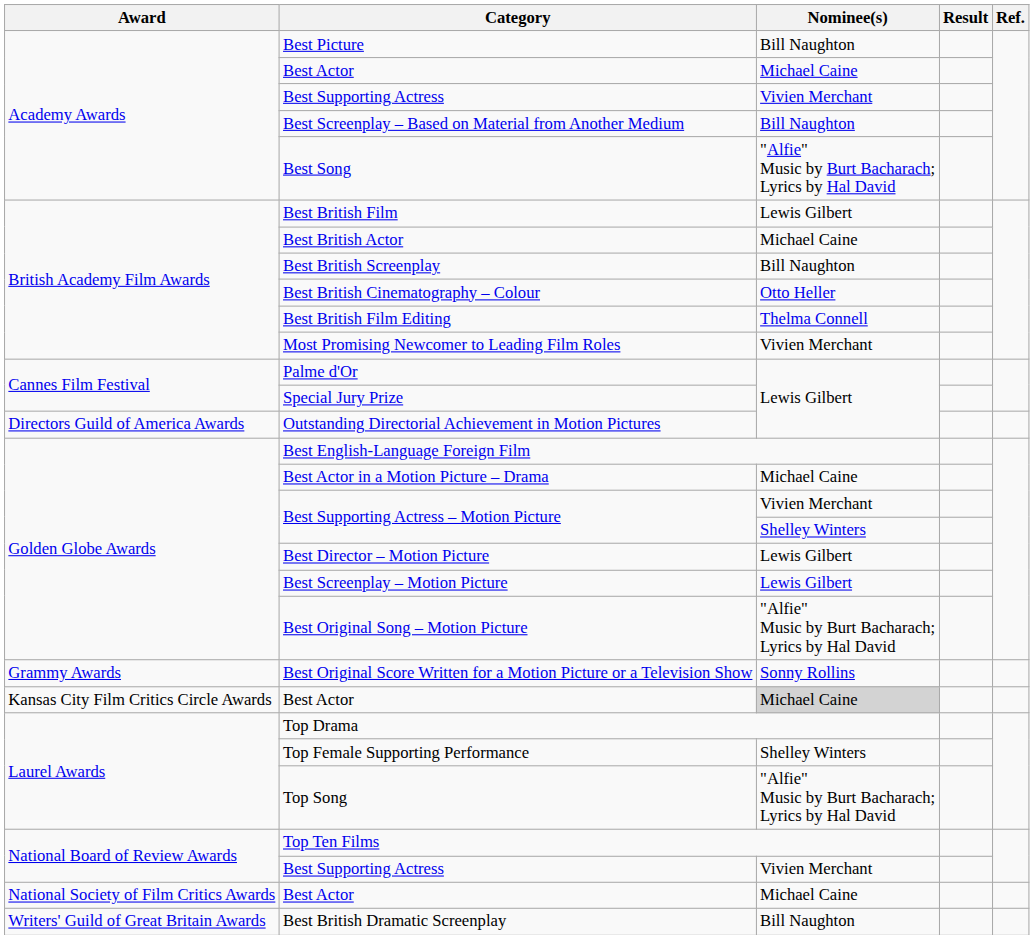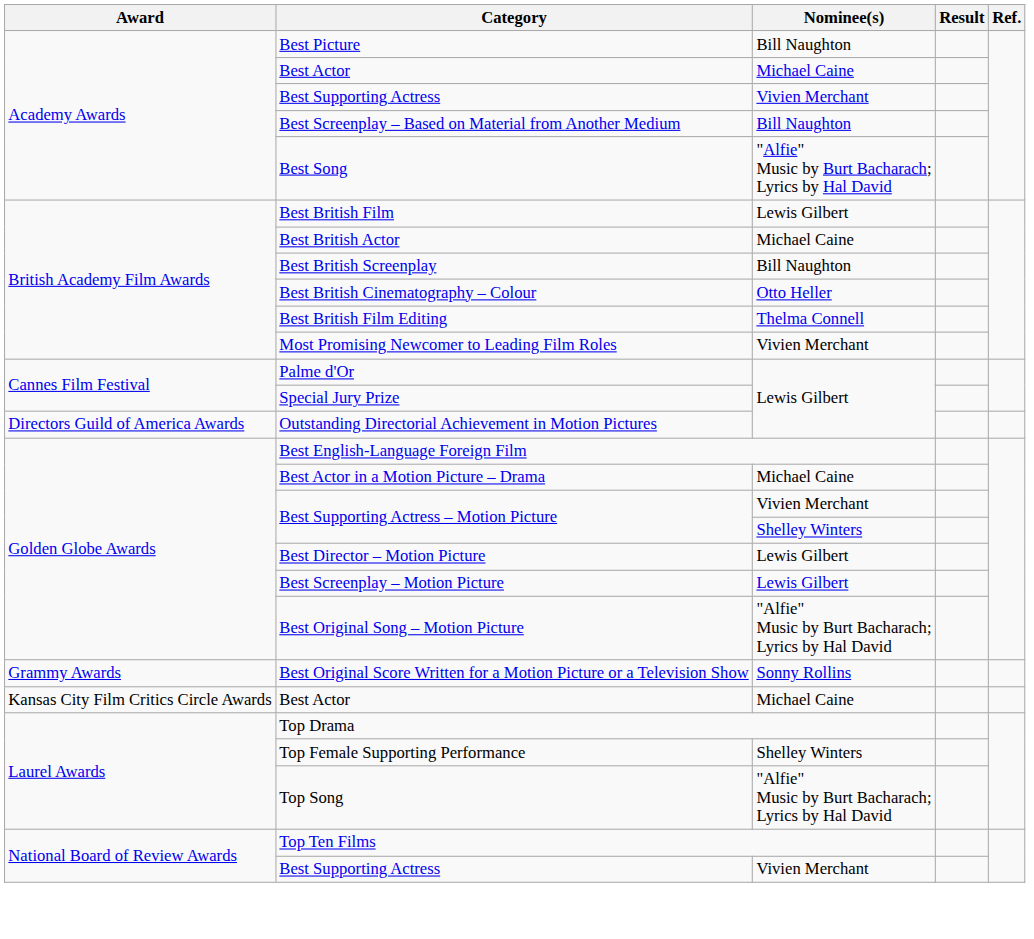 <table class="wikitable plainrowheaders">
 <tr>
 <th>Award</th>
 <th>Category</th>
 <th>Nominee(s)</th>
 <th>Result</th>
 <th>Ref.</th>
 </tr>
 <tr>
 <td rowspan="5"><a href='#'>Academy Awards</a></td>
 <td><a href='#'>Best Picture</a></td>
 <td>Bill Naughton</td>
 <td></td>
 <td align="center" rowspan="5"></td>
 </tr>
 <tr>
 <td><a href='#'>Best Actor</a></td>
 <td><a href='#'>Michael Caine</a></td>
 <td></td>
 </tr>
 <tr>
 <td><a href='#'>Best Supporting Actress</a></td>
 <td><a href='#'>Vivien Merchant</a></td>
 <td></td>
 </tr>
 <tr>
 <td><a href='#'>Best Screenplay – Based on Material from Another Medium</a></td>
 <td><a href='#'>Bill Naughton</a></td>
 <td></td>
 </tr>
 <tr>
 <td><a href='#'>Best Song</a></td>
 <td>"<a href='#'>Alfie</a>" <br> Music by <a href='#'>Burt Bacharach</a>; <br> Lyrics by <a href='#'>Hal David</a></td>
 <td></td>
 </tr>
 <tr>
 <td rowspan="6"><a href='#'>British Academy Film Awards</a></td>
 <td><a href='#'>Best British Film</a></td>
 <td>Lewis Gilbert</td>
 <td></td>
 <td align="center" rowspan="6"></td>
 </tr>
 <tr>
 <td><a href='#'>Best British Actor</a></td>
 <td>Michael Caine</td>
 <td></td>
 </tr>
 <tr>
 <td><a href='#'>Best British Screenplay</a></td>
 <td>Bill Naughton</td>
 <td></td>
 </tr>
 <tr>
 <td><a href='#'>Best British Cinematography – Colour</a></td>
 <td><a href='#'>Otto Heller</a></td>
 <td></td>
 </tr>
 <tr>
 <td><a href='#'>Best British Film Editing</a></td>
 <td><a href='#'>Thelma Connell</a></td>
 <td></td>
 </tr>
 <tr>
 <td><a href='#'>Most Promising Newcomer to Leading Film Roles</a></td>
 <td>Vivien Merchant</td>
 <td></td>
 </tr>
 <tr>
 <td rowspan="2"><a href='#'>Cannes Film Festival</a></td>
 <td><a href='#'>Palme d'Or</a></td>
 <td rowspan="3">Lewis Gilbert</td>
 <td></td>
 <td align="center" rowspan="2"></td>
 </tr>
 <tr>
 <td><a href='#'>Special Jury Prize</a></td>
 <td></td>
 </tr>
 <tr>
 <td><a href='#'>Directors Guild of America Awards</a></td>
 <td><a href='#'>Outstanding Directorial Achievement in Motion Pictures</a></td>
 <td></td>
 <td align="center"></td>
 </tr>
 <tr>
 <td rowspan="7"><a href='#'>Golden Globe Awards</a></td>
 <td colspan="2"><a href='#'>Best English-Language Foreign Film</a></td>
 <td></td>
 <td align="center" rowspan="7"></td>
 </tr>
 <tr>
 <td><a href='#'>Best Actor in a Motion Picture – Drama</a></td>
 <td>Michael Caine</td>
 <td></td>
 </tr>
 <tr>
 <td rowspan="2"><a href='#'>Best Supporting Actress – Motion Picture</a></td>
 <td>Vivien Merchant</td>
 <td></td>
 </tr>
 <tr>
 <td><a href='#'>Shelley Winters</a></td>
 <td></td>
 </tr>
 <tr>
 <td><a href='#'>Best Director – Motion Picture</a></td>
 <td>Lewis Gilbert</td>
 <td></td>
 </tr>
 <tr>
 <td><a href='#'>Best Screenplay – Motion Picture</a></td>
 <td><a href='#'>Lewis Gilbert</a></td>
 <td></td>
 </tr>
 <tr>
 <td><a href='#'>Best Original Song – Motion Picture</a></td>
 <td>"Alfie" <br> Music by Burt Bacharach; <br> Lyrics by Hal David</td>
 <td></td>
 </tr>
 <tr>
 <td><a href='#'>Grammy Awards</a></td>
 <td><a href='#'>Best Original Score Written for a Motion Picture or a Television Show</a></td>
 <td><a href='#'>Sonny Rollins</a></td>
 <td></td>
 <td align="center"></td>
 </tr>
 <tr>
 <td>Kansas City Film Critics Circle Awards</td>
 <td>Best Actor</td>
-<td style="background: lightgrey;">Michael Caine</td>
+<td>Michael Caine</td>
 <td></td>
 <td align="center"></td>
 </tr>
 <tr>
 <td rowspan="3"><a href='#'>Laurel Awards</a></td>
 <td colspan="2">Top Drama</td>
 <td></td>
 <td align="center" rowspan="3"></td>
 </tr>
 <tr>
 <td>Top Female Supporting Performance</td>
 <td>Shelley Winters</td>
 <td></td>
 </tr>
 <tr>
 <td>Top Song</td>
 <td>"Alfie" <br> Music by Burt Bacharach; <br> Lyrics by Hal David</td>
 <td></td>
 </tr>
 <tr>
 <td rowspan="2"><a href='#'>National Board of Review Awards</a></td>
 <td colspan="2"><a href='#'>Top Ten Films</a></td>
 <td></td>
 <td align="center" rowspan="2"></td>
 </tr>
 <tr>
 <td><a href='#'>Best Supporting Actress</a></td>
 <td>Vivien Merchant</td>
 <td></td>
 </tr>
-<tr>
-<td><a href='#'>National Society of Film Critics Awards</a></td>
-<td><a href='#'>Best Actor</a></td>
-<td>Michael Caine</td>
-<td></td>
-<td align="center"></td>
-</tr>
-<tr>
-<td><a href='#'>Writers' Guild of Great Britain Awards</a></td>
-<td>Best British Dramatic Screenplay</td>
-<td>Bill Naughton</td>
-<td></td>
-<td align="center"></td>
-</tr>
 </table>
